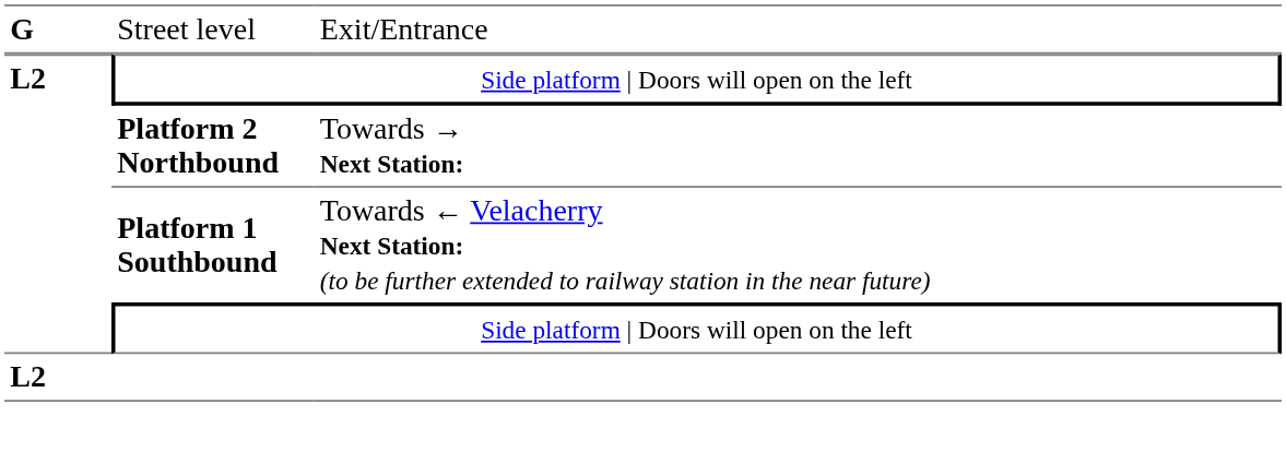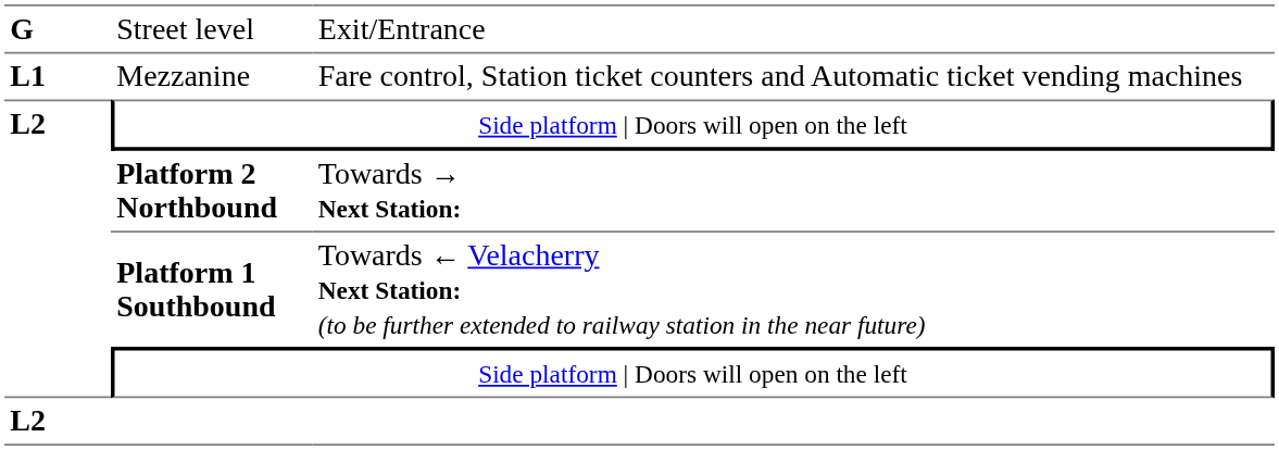 <table table border=0 cellspacing=0 cellpadding=3>
 <tr>
 <td style="border-bottom:solid 1px gray;border-top:solid 1px gray;" width=50 valign=top><strong>G</strong></td>
 <td style="border-top:solid 1px gray;border-bottom:solid 1px gray;" width=100 valign=top>Street level</td>
 <td style="border-top:solid 1px gray;border-bottom:solid 1px gray;" width=500 valign=top>Exit/Entrance</td>
+</tr>
+<tr>
+<td valign=top><strong>L1</strong></td>
+<td valign=top>Mezzanine</td>
+<td valign=top>Fare control, Station ticket counters and Automatic ticket vending machines<br></td>
 </tr>
 <tr>
 <td style="border-top:solid 1px gray;border-bottom:solid 1px gray;" width=50 rowspan=4 valign=top><strong>L2</strong></td>
 <td style="border-top:solid 1px gray;border-right:solid 2px black;border-left:solid 2px black;border-bottom:solid 2px black;text-align:center;" colspan=2><small><a href='#'>Side platform</a> | Doors will open on the left </small></td>
 </tr>
 <tr>
 <td style="border-bottom:solid 1px gray;" width=100><span><strong>Platform 2</strong><br><strong>Northbound</strong></span></td>
 <td style="border-bottom:solid 1px gray;" width=500>Towards → <br><small><strong>Next Station:</strong> </small></td>
 </tr>
 <tr>
 <td><span><strong>Platform 1</strong><br><strong>Southbound</strong></span></td>
 <td>Towards ← <a href='#'>Velacherry</a><br><small><strong>Next Station:</strong> <br><em>(to be further extended to <strong></strong> railway station in the near future)</em></small></td>
 </tr>
 <tr>
 <td style="border-top:solid 2px black;border-right:solid 2px black;border-left:solid 2px black;border-bottom:solid 1px gray;" colspan=2  align=center><small><a href='#'>Side platform</a> | Doors will open on the left </small></td>
 </tr>
 <tr>
 <td style="border-bottom:solid 1px gray;" width=50 rowspan=2 valign=top><strong>L2</strong></td>
 <td style="border-bottom:solid 1px gray;" width=100></td>
 <td style="border-bottom:solid 1px gray;" width=500></td>
 </tr>
 <tr>
 </tr>
 </table>
